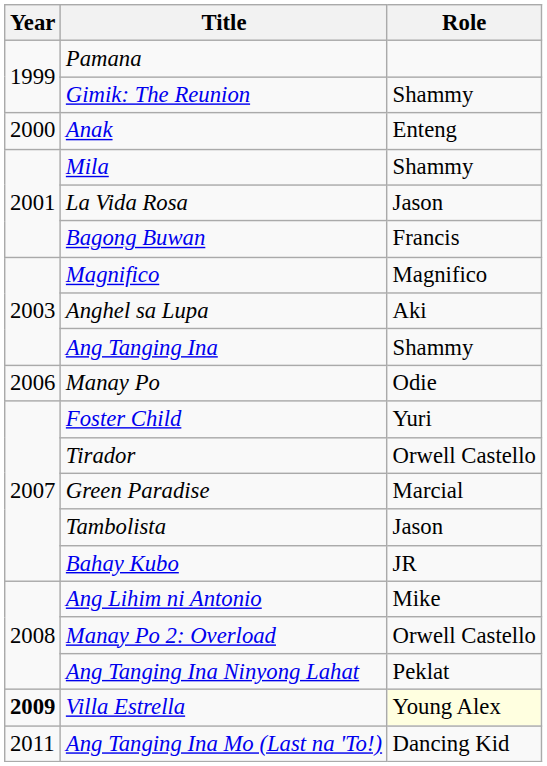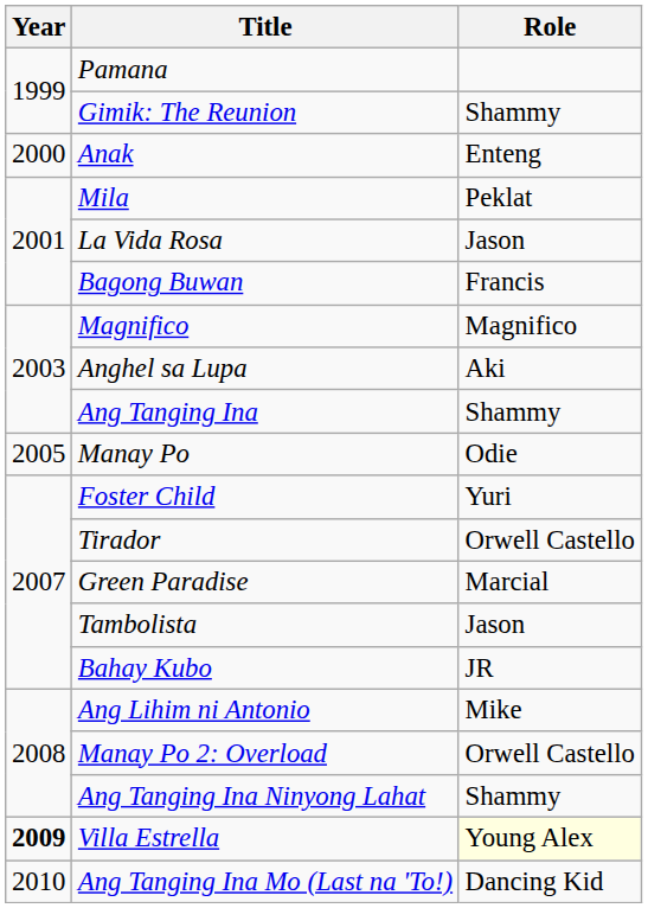 <table class="wikitable sortable">
 <tr>
 <th>Year</th>
 <th>Title</th>
 <th>Role</th>
 </tr>
 <tr>
 <td rowspan="2">1999</td>
 <td><em>Pamana</em></td>
 <td></td>
 </tr>
 <tr>
 <td><em><a href='#'>Gimik: The Reunion</a></em></td>
 <td>Shammy</td>
 </tr>
 <tr>
 <td>2000</td>
 <td><em><a href='#'>Anak</a></em></td>
 <td>Enteng</td>
 </tr>
 <tr>
 <td rowspan="3">2001</td>
 <td><em><a href='#'>Mila</a></em></td>
-<td>Shammy</td>
+<td>Peklat</td>
 </tr>
 <tr>
 <td><em>La Vida Rosa</em></td>
 <td>Jason</td>
 </tr>
 <tr>
 <td><em><a href='#'>Bagong Buwan</a></em></td>
 <td>Francis</td>
 </tr>
 <tr>
 <td rowspan="3">2003</td>
 <td><em><a href='#'>Magnifico</a></em></td>
 <td>Magnifico</td>
 </tr>
 <tr>
 <td><em>Anghel sa Lupa</em></td>
 <td>Aki</td>
 </tr>
 <tr>
 <td><em><a href='#'>Ang Tanging Ina</a></em></td>
 <td>Shammy</td>
 </tr>
 <tr>
-<td>2006</td>
+<td>2005</td>
 <td><em>Manay Po</em></td>
 <td>Odie</td>
 </tr>
 <tr>
 <td rowspan="5">2007</td>
 <td><em><a href='#'>Foster Child</a></em></td>
 <td>Yuri</td>
 </tr>
 <tr>
 <td><em>Tirador</em></td>
 <td>Orwell Castello</td>
 </tr>
 <tr>
 <td><em>Green Paradise</em></td>
 <td>Marcial</td>
 </tr>
 <tr>
 <td><em>Tambolista</em></td>
 <td>Jason</td>
 </tr>
 <tr>
 <td><em><a href='#'>Bahay Kubo</a></em></td>
 <td>JR</td>
 </tr>
 <tr>
 <td rowspan="3">2008</td>
 <td><em><a href='#'>Ang Lihim ni Antonio</a></em></td>
 <td>Mike</td>
 </tr>
 <tr>
 <td><em><a href='#'>Manay Po 2: Overload</a></em></td>
 <td>Orwell Castello</td>
 </tr>
 <tr>
 <td><em><a href='#'>Ang Tanging Ina Ninyong Lahat</a></em></td>
-<td>Peklat</td>
+<td>Shammy</td>
 </tr>
 <tr>
 <td><strong>2009</strong></td>
 <td><em><a href='#'>Villa Estrella</a></em></td>
 <td style="background: lightyellow;">Young Alex</td>
 </tr>
 <tr>
-<td>2011</td>
+<td>2010</td>
 <td><em><a href='#'>Ang Tanging Ina Mo (Last na 'To!)</a></em></td>
 <td>Dancing Kid</td>
 </tr>
 </table>
